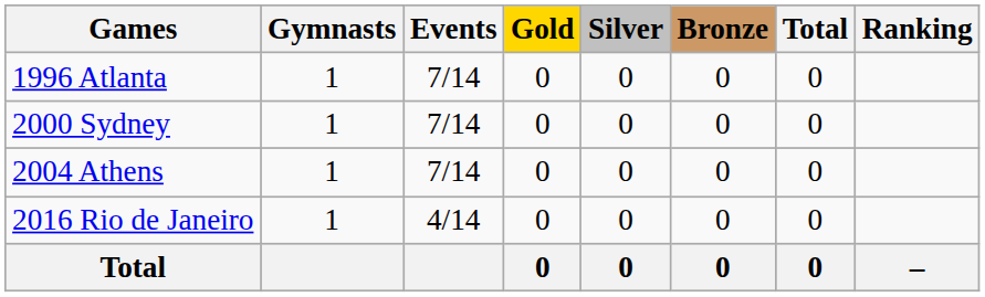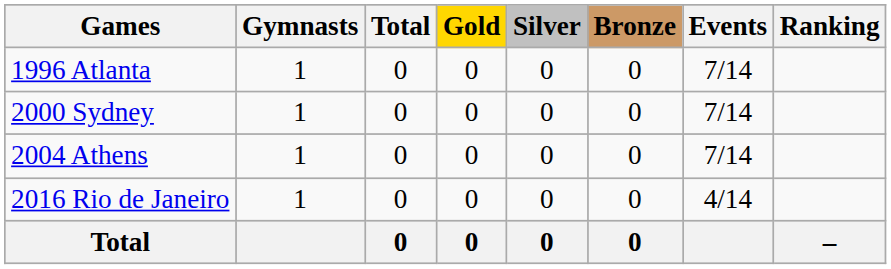 <table class="wikitable sortable" style="text-align:center">
 <tr>
 <th>Games</th>
 <th>Gymnasts</th>
-<th>Events</th>
+<th>Total</th>
 <th style="background-color:gold;">Gold</th>
 <th style="background-color:silver;">Silver</th>
 <th style="background-color:#c96;">Bronze</th>
-<th>Total</th>
+<th>Events</th>
 <th>Ranking</th>
 </tr>
 <tr>
 <td align=left><a href='#'>1996 Atlanta</a></td>
 <td>1</td>
-<td>7/14</td>
 <td>0</td>
 <td>0</td>
 <td>0</td>
 <td>0</td>
+<td>7/14</td>
 <td></td>
 </tr>
 <tr>
 <td align=left><a href='#'>2000 Sydney</a></td>
 <td>1</td>
-<td>7/14</td>
 <td>0</td>
 <td>0</td>
 <td>0</td>
 <td>0</td>
+<td>7/14</td>
 <td></td>
 </tr>
 <tr>
 <td align=left><a href='#'>2004 Athens</a></td>
 <td>1</td>
-<td>7/14</td>
 <td>0</td>
 <td>0</td>
 <td>0</td>
 <td>0</td>
+<td>7/14</td>
 <td></td>
 </tr>
 <tr>
 <td align=left><a href='#'>2016 Rio de Janeiro</a></td>
 <td>1</td>
-<td>4/14</td>
 <td>0</td>
 <td>0</td>
 <td>0</td>
 <td>0</td>
+<td>4/14</td>
 <td></td>
 </tr>
 <tr>
 <th>Total</th>
 <th></th>
-<th></th>
 <th>0</th>
 <th>0</th>
 <th>0</th>
 <th>0</th>
+<th></th>
 <th>–</th>
 </tr>
 </table>
